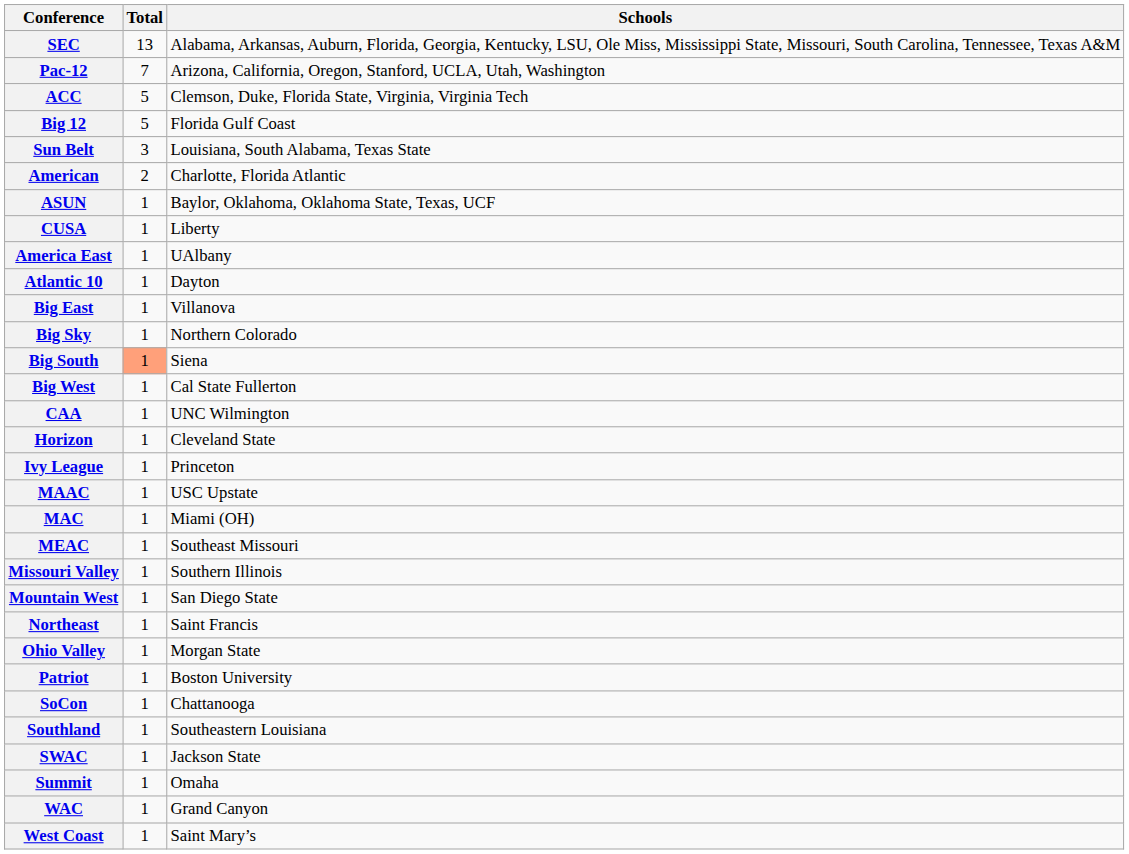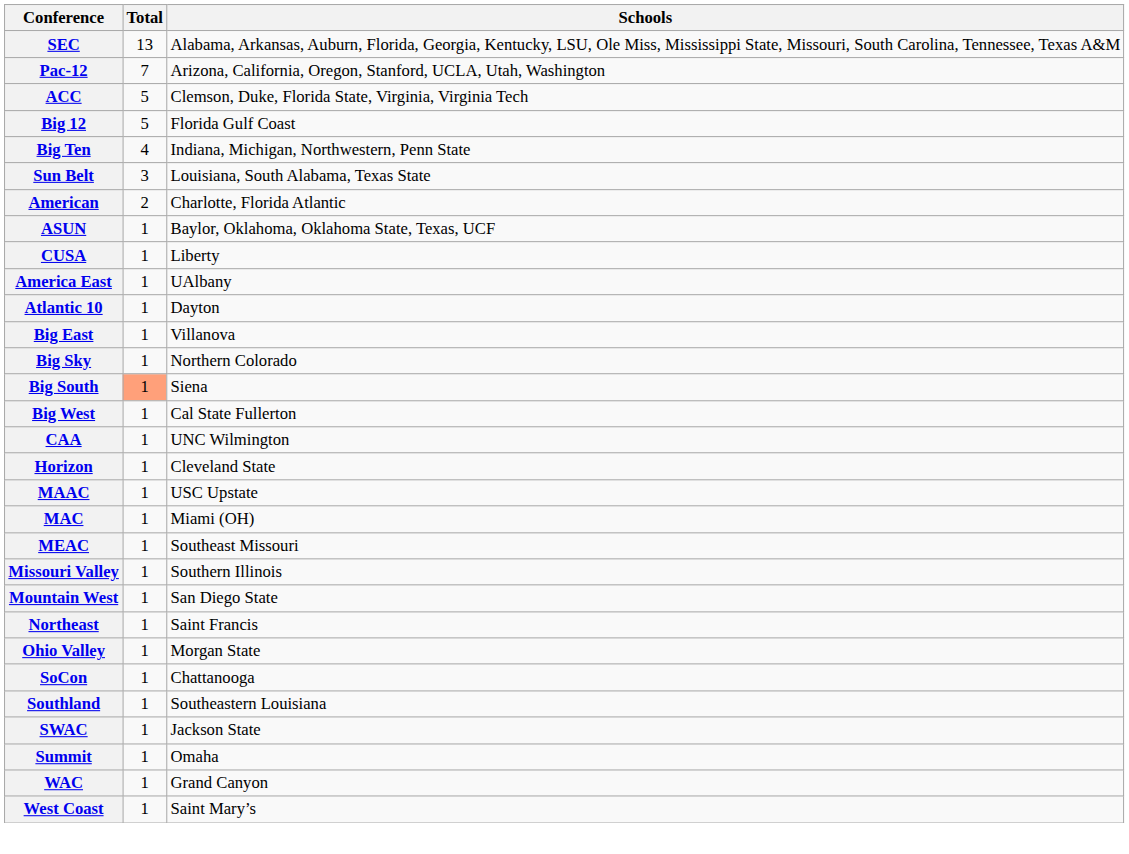 <table class="wikitable sortable plainrowheaders">
 <tr>
 <th scope="col">Conference</th>
 <th scope="col">Total</th>
 <th scope="col">Schools</th>
 </tr>
 <tr>
 <th scope="row"><a href='#'>SEC</a></th>
 <td align=center>13</td>
 <td>Alabama, Arkansas, Auburn, Florida, Georgia, Kentucky, LSU, Ole Miss, Mississippi State, Missouri, South Carolina, Tennessee, Texas A&M</td>
 </tr>
 <tr>
 <th scope="row"><a href='#'>Pac-12</a></th>
 <td align=center>7</td>
 <td>Arizona, California, Oregon, Stanford, UCLA, Utah, Washington</td>
 </tr>
 <tr>
 <th scope="row"><a href='#'>ACC</a></th>
 <td align=center>5</td>
 <td>Clemson, Duke, Florida State, Virginia, Virginia Tech</td>
 </tr>
 <tr>
 <th scope="row"><a href='#'>Big 12</a></th>
 <td align=center>5</td>
 <td>Florida Gulf Coast</td>
+</tr>
+<tr>
+<th scope="row"><a href='#'>Big Ten</a></th>
+<td align=center>4</td>
+<td>Indiana, Michigan, Northwestern, Penn State</td>
 </tr>
 <tr>
 <th scope="row"><a href='#'>Sun Belt</a></th>
 <td align=center>3</td>
 <td>Louisiana, South Alabama, Texas State</td>
 </tr>
 <tr>
 <th scope="row"><a href='#'>American</a></th>
 <td align=center>2</td>
 <td>Charlotte, Florida Atlantic</td>
 </tr>
 <tr>
 <th scope="row"><a href='#'>ASUN</a></th>
 <td align=center>1</td>
 <td>Baylor, Oklahoma, Oklahoma State, Texas, UCF</td>
 </tr>
 <tr>
 <th scope="row"><a href='#'>CUSA</a></th>
 <td align=center>1</td>
 <td>Liberty</td>
 </tr>
 <tr>
 <th scope="row"><a href='#'>America East</a></th>
 <td align=center>1</td>
 <td>UAlbany</td>
 </tr>
 <tr>
 <th scope="row"><a href='#'>Atlantic 10</a></th>
 <td align=center>1</td>
 <td>Dayton</td>
 </tr>
 <tr>
 <th scope="row"><a href='#'>Big East</a></th>
 <td align=center>1</td>
 <td>Villanova</td>
 </tr>
 <tr>
 <th scope="row"><a href='#'>Big Sky</a></th>
 <td align=center>1</td>
 <td>Northern Colorado</td>
 </tr>
 <tr>
 <th scope="row"><a href='#'>Big South</a></th>
 <td align=center style="background: lightsalmon;">1</td>
 <td>Siena</td>
 </tr>
 <tr>
 <th scope="row"><a href='#'>Big West</a></th>
 <td align=center>1</td>
 <td>Cal State Fullerton</td>
 </tr>
 <tr>
 <th scope="row"><a href='#'>CAA</a></th>
 <td align=center>1</td>
 <td>UNC Wilmington</td>
 </tr>
 <tr>
 <th scope="row"><a href='#'>Horizon</a></th>
 <td align=center>1</td>
 <td>Cleveland State</td>
 </tr>
 <tr>
-<th scope="row"><a href='#'>Ivy League</a></th>
-<td align=center>1</td>
-<td>Princeton</td>
-</tr>
-<tr>
 <th scope="row"><a href='#'>MAAC</a></th>
 <td align=center>1</td>
 <td>USC Upstate</td>
 </tr>
 <tr>
 <th scope="row"><a href='#'>MAC</a></th>
 <td align=center>1</td>
 <td>Miami (OH)</td>
 </tr>
 <tr>
 <th scope="row"><a href='#'>MEAC</a></th>
 <td align=center>1</td>
 <td>Southeast Missouri</td>
 </tr>
 <tr>
 <th scope="row"><a href='#'>Missouri Valley</a></th>
 <td align=center>1</td>
 <td>Southern Illinois</td>
 </tr>
 <tr>
 <th scope="row"><a href='#'>Mountain West</a></th>
 <td align=center>1</td>
 <td>San Diego State</td>
 </tr>
 <tr>
 <th scope="row"><a href='#'>Northeast</a></th>
 <td align=center>1</td>
 <td>Saint Francis</td>
 </tr>
 <tr>
 <th scope="row"><a href='#'>Ohio Valley</a></th>
 <td align=center>1</td>
 <td>Morgan State</td>
 </tr>
 <tr>
-<th scope="row"><a href='#'>Patriot</a></th>
-<td align=center>1</td>
-<td>Boston University</td>
-</tr>
-<tr>
 <th scope="row"><a href='#'>SoCon</a></th>
 <td align=center>1</td>
 <td>Chattanooga</td>
 </tr>
 <tr>
 <th scope="row"><a href='#'>Southland</a></th>
 <td align=center>1</td>
 <td>Southeastern Louisiana</td>
 </tr>
 <tr>
 <th scope="row"><a href='#'>SWAC</a></th>
 <td align=center>1</td>
 <td>Jackson State</td>
 </tr>
 <tr>
 <th scope="row"><a href='#'>Summit</a></th>
 <td align=center>1</td>
 <td>Omaha</td>
 </tr>
 <tr>
 <th scope="row"><a href='#'>WAC</a></th>
 <td align=center>1</td>
 <td>Grand Canyon</td>
 </tr>
 <tr>
 <th scope="row"><a href='#'>West Coast</a></th>
 <td align=center>1</td>
 <td>Saint Mary’s</td>
 </tr>
 </table>
